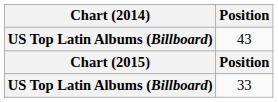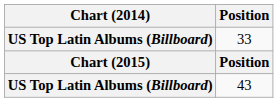 <table class="wikitable plainrowheaders" style="text-align:center">
 <tr>
 <th scope="col">Chart (2014)</th>
 <th scope="col">Position</th>
 </tr>
 <tr>
 <th scope="row">US Top Latin Albums (<em>Billboard</em>)</th>
-<td>43</td>
+<td>33</td>
 </tr>
 <tr>
 <th scope="col">Chart (2015)</th>
 <th scope="col">Position</th>
 </tr>
 <tr>
 <th scope="row">US Top Latin Albums (<em>Billboard</em>)</th>
-<td>33</td>
+<td>43</td>
 </tr>
 </table>
